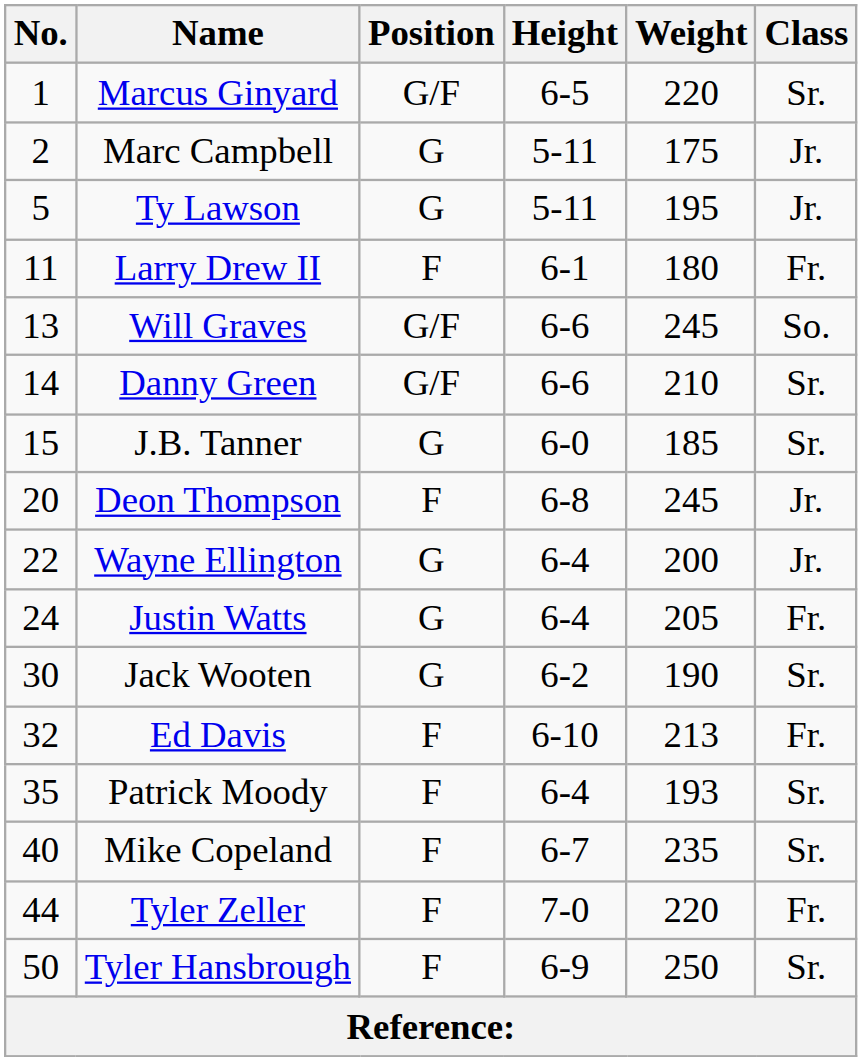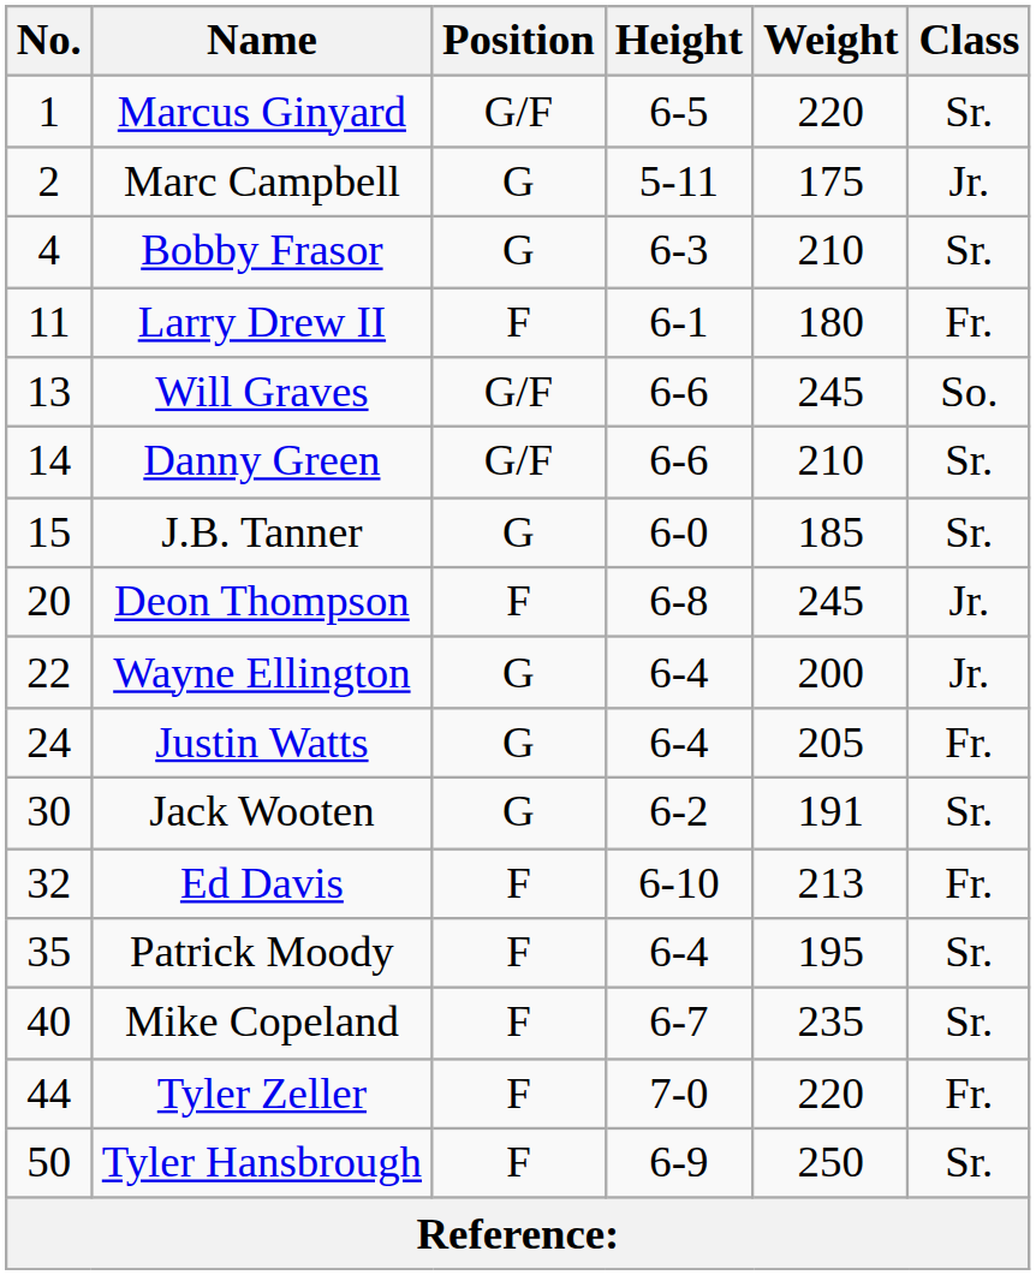 <table class="wikitable">
 <tr>
 <th>No.</th>
 <th>Name</th>
 <th>Position</th>
 <th>Height</th>
 <th>Weight</th>
 <th>Class</th>
 </tr>
 <tr>
 <td style="text-align:center;">1</td>
 <td style="text-align:center;"><a href='#'>Marcus Ginyard</a></td>
 <td style="text-align:center;">G/F</td>
 <td style="text-align:center;">6-5</td>
 <td style="text-align:center;">220</td>
 <td style="text-align:center;">Sr.</td>
 </tr>
 <tr>
 <td style="text-align:center;">2</td>
 <td style="text-align:center;">Marc Campbell</td>
 <td style="text-align:center;">G</td>
 <td style="text-align:center;">5-11</td>
 <td style="text-align:center;">175</td>
 <td style="text-align:center;">Jr.</td>
 </tr>
 <tr>
-<td style="text-align:center;">5</td>
-<td style="text-align:center;"><a href='#'>Ty Lawson</a></td>
+<td style="text-align:center;">4</td>
+<td style="text-align:center;"><a href='#'>Bobby Frasor</a></td>
 <td style="text-align:center;">G</td>
-<td style="text-align:center;">5-11</td>
-<td style="text-align:center;">195</td>
-<td style="text-align:center;">Jr.</td>
+<td style="text-align:center;">6-3</td>
+<td style="text-align:center;">210</td>
+<td style="text-align:center;">Sr.</td>
 </tr>
 <tr>
 <td style="text-align:center;">11</td>
 <td style="text-align:center;"><a href='#'>Larry Drew II</a></td>
 <td style="text-align:center;">F</td>
 <td style="text-align:center;">6-1</td>
 <td style="text-align:center;">180</td>
 <td style="text-align:center;">Fr.</td>
 </tr>
 <tr>
 <td style="text-align:center;">13</td>
 <td style="text-align:center;"><a href='#'>Will Graves</a></td>
 <td style="text-align:center;">G/F</td>
 <td style="text-align:center;">6-6</td>
 <td style="text-align:center;">245</td>
 <td style="text-align:center;">So.</td>
 </tr>
 <tr>
 <td style="text-align:center;">14</td>
 <td style="text-align:center;"><a href='#'>Danny Green</a></td>
 <td style="text-align:center;">G/F</td>
 <td style="text-align:center;">6-6</td>
 <td style="text-align:center;">210</td>
 <td style="text-align:center;">Sr.</td>
 </tr>
 <tr>
 <td style="text-align:center;">15</td>
 <td style="text-align:center;">J.B. Tanner</td>
 <td style="text-align:center;">G</td>
 <td style="text-align:center;">6-0</td>
 <td style="text-align:center;">185</td>
 <td style="text-align:center;">Sr.</td>
 </tr>
 <tr>
 <td style="text-align:center;">20</td>
 <td style="text-align:center;"><a href='#'>Deon Thompson</a></td>
 <td style="text-align:center;">F</td>
 <td style="text-align:center;">6-8</td>
 <td style="text-align:center;">245</td>
 <td style="text-align:center;">Jr.</td>
 </tr>
 <tr>
 <td style="text-align:center;">22</td>
 <td style="text-align:center;"><a href='#'>Wayne Ellington</a></td>
 <td style="text-align:center;">G</td>
 <td style="text-align:center;">6-4</td>
 <td style="text-align:center;">200</td>
 <td style="text-align:center;">Jr.</td>
 </tr>
 <tr>
 <td style="text-align:center;">24</td>
 <td style="text-align:center;"><a href='#'>Justin Watts</a></td>
 <td style="text-align:center;">G</td>
 <td style="text-align:center;">6-4</td>
 <td style="text-align:center;">205</td>
 <td style="text-align:center;">Fr.</td>
 </tr>
 <tr>
 <td style="text-align:center;">30</td>
 <td style="text-align:center;">Jack Wooten</td>
 <td style="text-align:center;">G</td>
 <td style="text-align:center;">6-2</td>
-<td style="text-align:center;">190</td>
+<td style="text-align:center;">191</td>
 <td style="text-align:center;">Sr.</td>
 </tr>
 <tr>
 <td style="text-align:center;">32</td>
 <td style="text-align:center;"><a href='#'>Ed Davis</a></td>
 <td style="text-align:center;">F</td>
 <td style="text-align:center;">6-10</td>
 <td style="text-align:center;">213</td>
 <td style="text-align:center;">Fr.</td>
 </tr>
 <tr>
 <td style="text-align:center;">35</td>
 <td style="text-align:center;">Patrick Moody</td>
 <td style="text-align:center;">F</td>
 <td style="text-align:center;">6-4</td>
-<td style="text-align:center;">193</td>
+<td style="text-align:center;">195</td>
 <td style="text-align:center;">Sr.</td>
 </tr>
 <tr>
 <td style="text-align:center;">40</td>
 <td style="text-align:center;">Mike Copeland</td>
 <td style="text-align:center;">F</td>
 <td style="text-align:center;">6-7</td>
 <td style="text-align:center;">235</td>
 <td style="text-align:center;">Sr.</td>
 </tr>
 <tr>
 <td style="text-align:center;">44</td>
 <td style="text-align:center;"><a href='#'>Tyler Zeller</a></td>
 <td style="text-align:center;">F</td>
 <td style="text-align:center;">7-0</td>
 <td style="text-align:center;">220</td>
 <td style="text-align:center;">Fr.</td>
 </tr>
 <tr>
 <td style="text-align:center;">50</td>
 <td style="text-align:center;"><a href='#'>Tyler Hansbrough</a></td>
 <td style="text-align:center;">F</td>
 <td style="text-align:center;">6-9</td>
 <td style="text-align:center;">250</td>
 <td style="text-align:center;">Sr.</td>
 </tr>
 <tr>
 <th style="text-align:center;" colspan="6">Reference:</th>
 </tr>
 </table>
